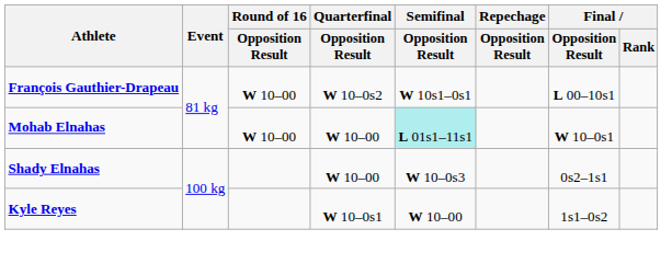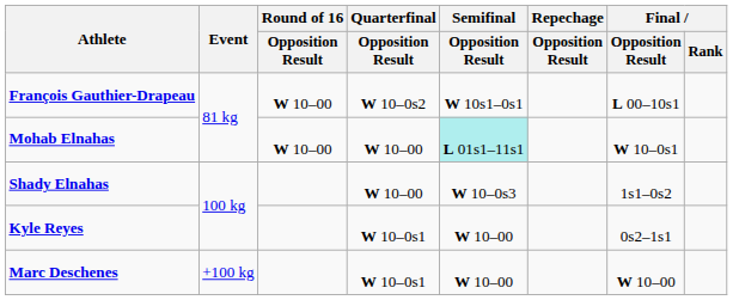 <table class="wikitable" style="font-size:90%">
 <tr>
 <th rowspan=2>Athlete</th>
 <th rowspan=2>Event</th>
 <th>Round of 16</th>
 <th>Quarterfinal</th>
 <th>Semifinal</th>
 <th>Repechage</th>
 <th colspan=2>Final / </th>
 </tr>
 <tr style="font-size: 95%">
 <th>Opposition<br>Result</th>
 <th>Opposition<br>Result</th>
 <th>Opposition<br>Result</th>
 <th>Opposition<br>Result</th>
 <th>Opposition<br>Result</th>
 <th>Rank</th>
 </tr>
 <tr align=center>
 <td align=left><strong><a href='#'>François Gauthier-Drapeau</a></strong></td>
 <td align=left rowspan=2><a href='#'>81 kg</a></td>
 <td><br><strong>W</strong> 10–00</td>
 <td><br><strong>W</strong> 10–0s2</td>
 <td><br><strong>W</strong> 10s1–0s1</td>
 <td></td>
 <td><br><strong>L</strong> 00–10s1</td>
 <td></td>
 </tr>
 <tr align=center>
 <td align=left><strong><a href='#'>Mohab Elnahas</a></strong></td>
 <td><br><strong>W</strong> 10–00</td>
 <td><br><strong>W</strong> 10–00</td>
 <td style="background: paleturquoise;"><br><strong>L</strong> 01s1–11s1</td>
 <td></td>
 <td><br><strong>W</strong> 10–0s1</td>
 <td></td>
 </tr>
 <tr align=center>
 <td align=left><strong><a href='#'>Shady Elnahas</a></strong></td>
 <td align=left rowspan=2><a href='#'>100 kg</a></td>
 <td></td>
 <td><br><strong>W</strong> 10–00</td>
 <td><br><strong>W</strong> 10–0s3</td>
 <td></td>
-<td><br>0s2–1s1</td>
+<td><br>1s1–0s2</td>
 <td></td>
 </tr>
 <tr align=center>
 <td align=left><strong><a href='#'>Kyle Reyes</a></strong></td>
 <td></td>
 <td><br><strong>W</strong> 10–0s1</td>
 <td><br><strong>W</strong> 10–00</td>
 <td></td>
-<td><br>1s1–0s2</td>
+<td><br>0s2–1s1</td>
+<td></td>
+</tr>
+<tr align=center>
+<td align=left><strong><a href='#'>Marc Deschenes</a></strong></td>
+<td align=left><a href='#'>+100 kg</a></td>
+<td></td>
+<td><br><strong>W</strong> 10–0s1</td>
+<td><br><strong>W</strong> 10–00</td>
+<td></td>
+<td><br><strong>W</strong> 10–00</td>
 <td></td>
 </tr>
 </table>
